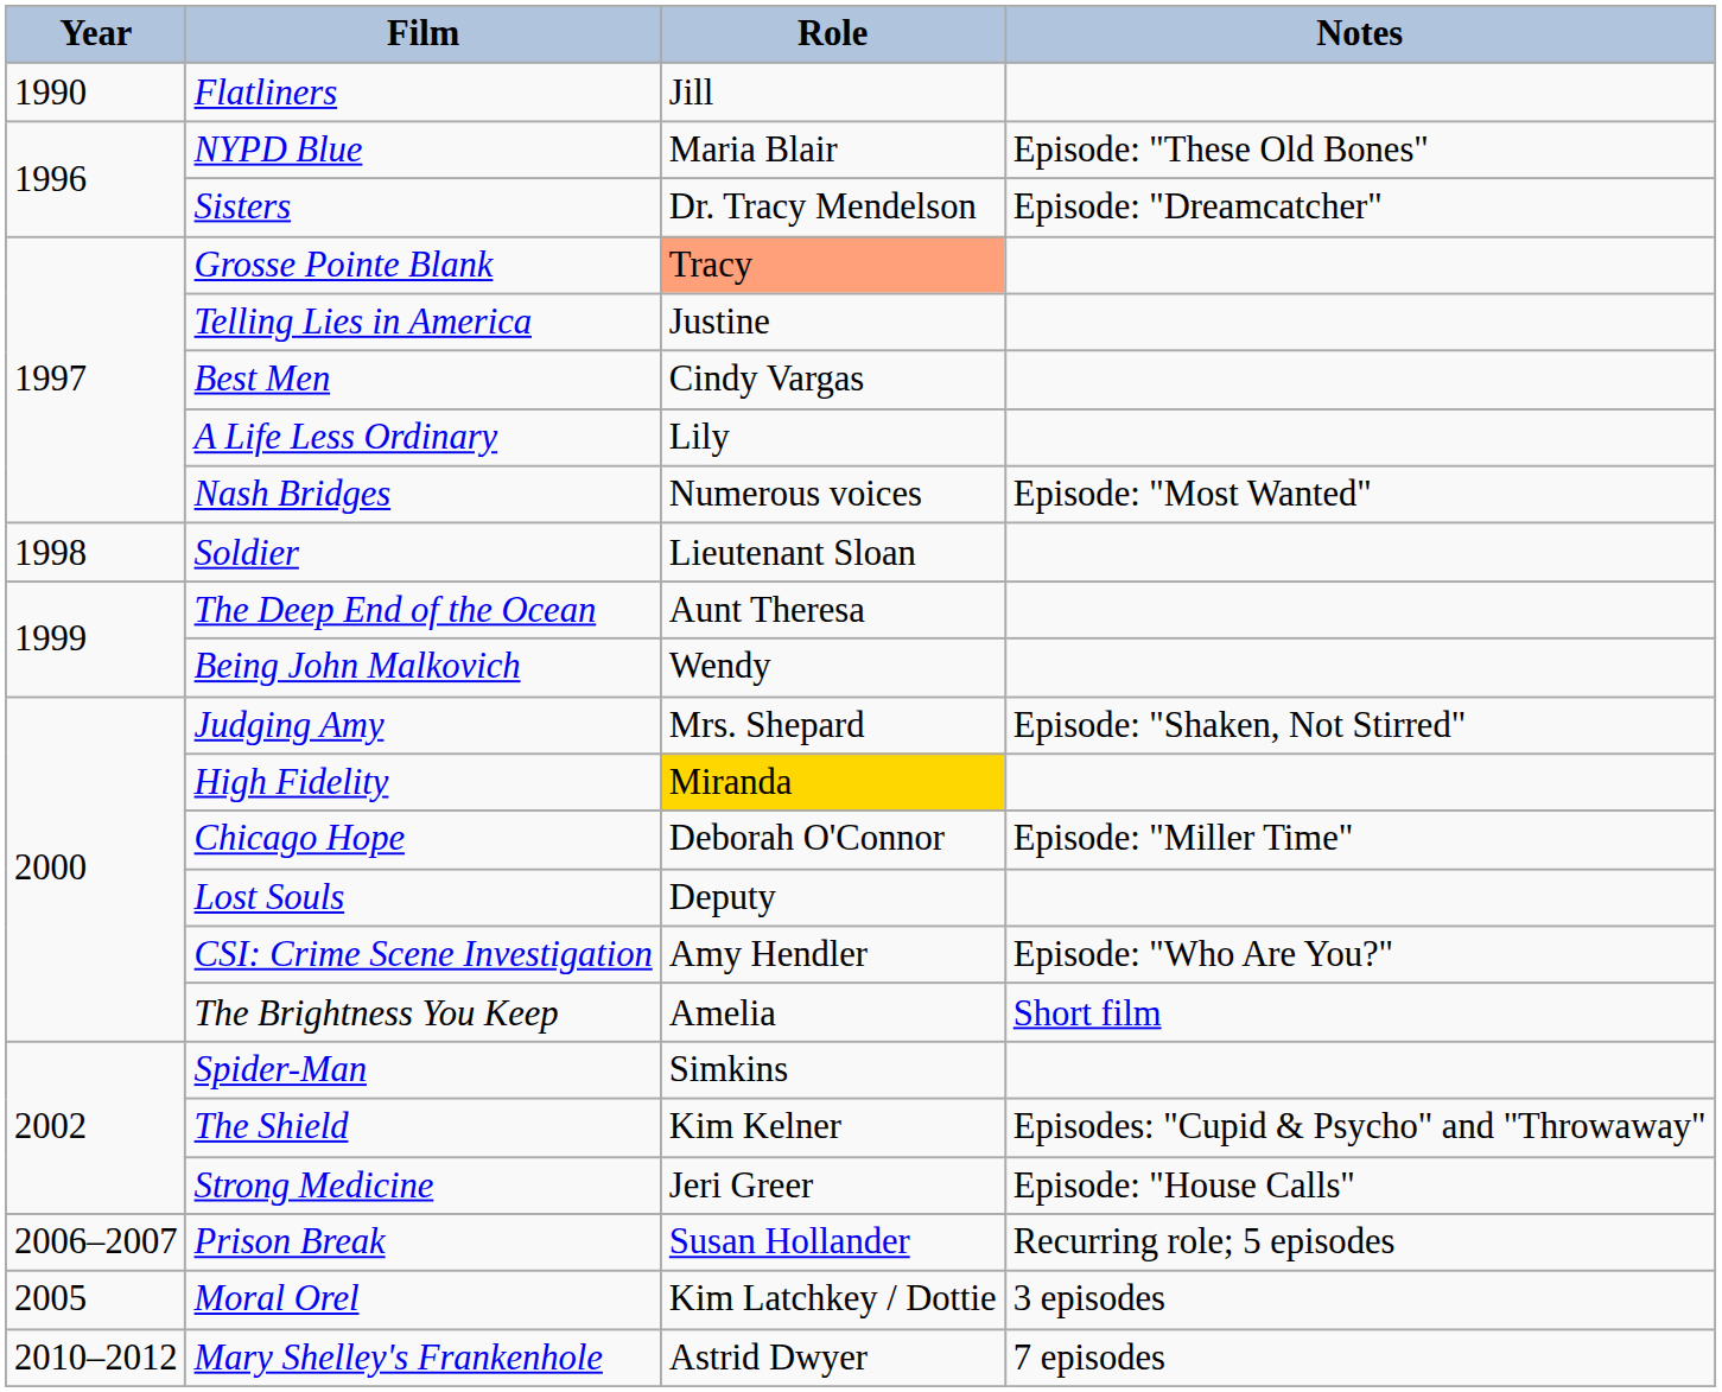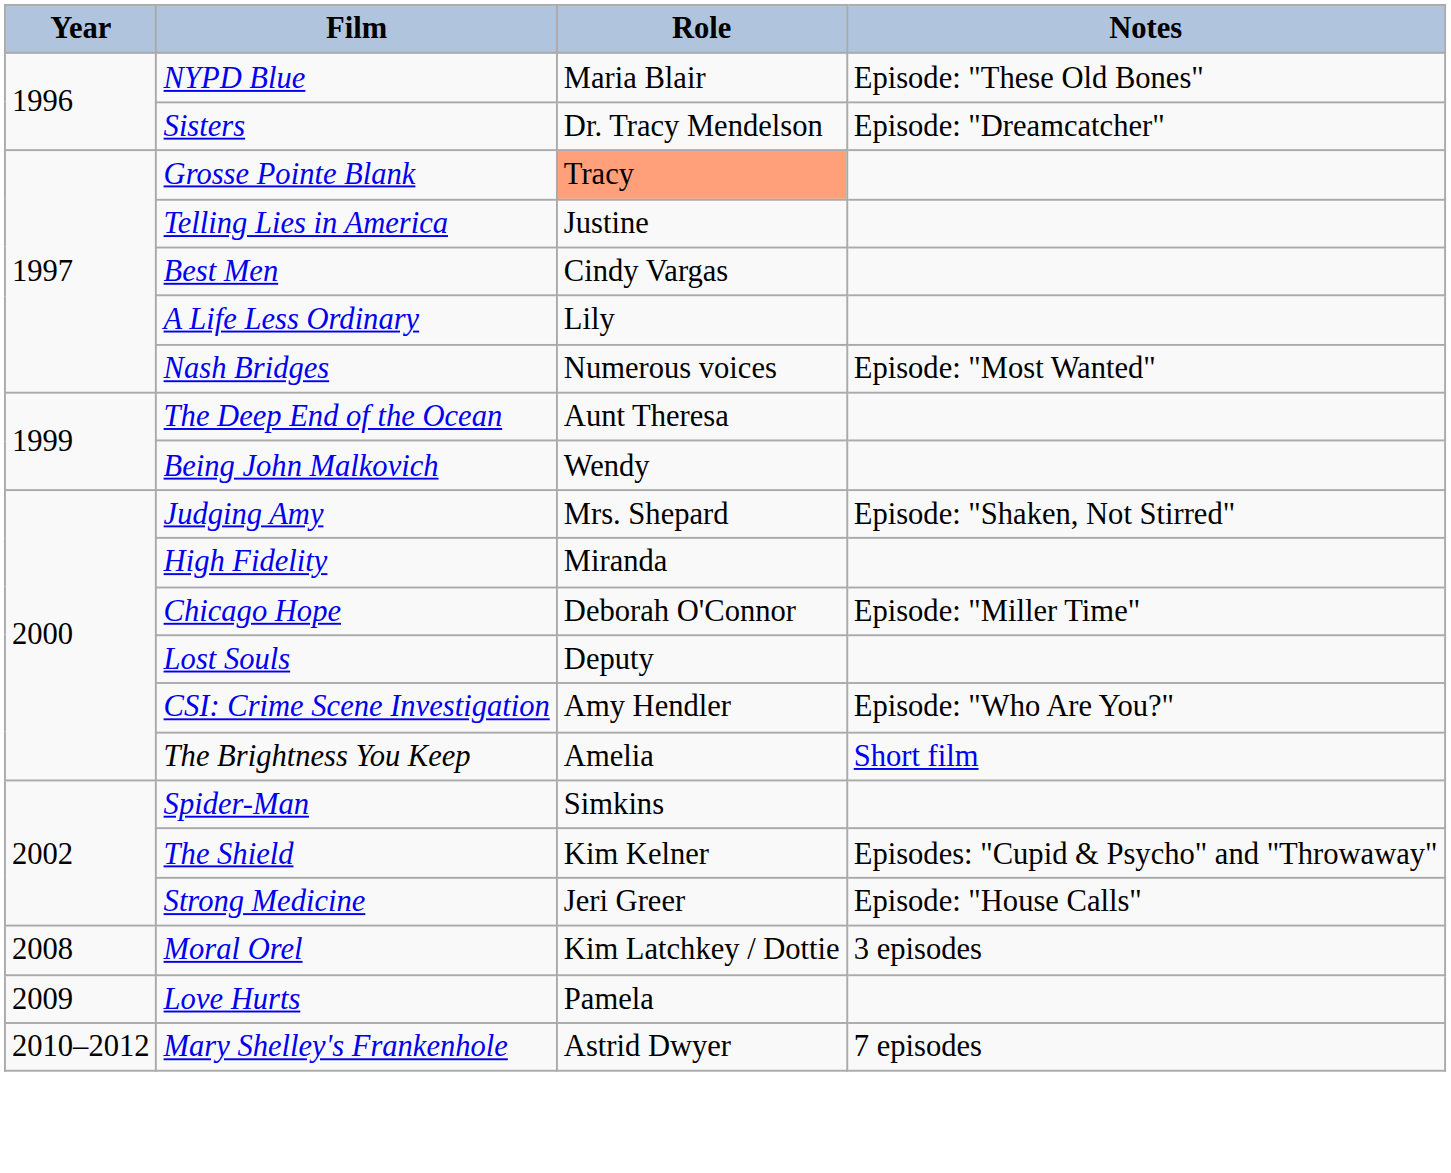 <table class="wikitable">
 <tr style="text-align: center;">
 <th style="background: #B0C4DE;">Year</th>
 <th style="background: #B0C4DE;">Film</th>
 <th style="background: #B0C4DE;">Role</th>
 <th style="background: #B0C4DE;">Notes</th>
-</tr>
-<tr>
-<td>1990</td>
-<td><em><a href='#'>Flatliners</a></em></td>
-<td>Jill</td>
-<td></td>
 </tr>
 <tr>
 <td rowspan="2">1996</td>
 <td><em><a href='#'>NYPD Blue</a></em></td>
 <td>Maria Blair</td>
 <td>Episode: "These Old Bones"</td>
 </tr>
 <tr>
 <td><em><a href='#'>Sisters</a></em></td>
 <td>Dr. Tracy Mendelson</td>
 <td>Episode: "Dreamcatcher"</td>
 </tr>
 <tr>
 <td rowspan="5">1997</td>
 <td><em><a href='#'>Grosse Pointe Blank</a></em></td>
 <td style="background: lightsalmon;">Tracy</td>
 <td></td>
 </tr>
 <tr>
 <td><em><a href='#'>Telling Lies in America</a></em></td>
 <td>Justine</td>
 <td></td>
 </tr>
 <tr>
 <td><em><a href='#'>Best Men</a></em></td>
 <td>Cindy Vargas</td>
 <td></td>
 </tr>
 <tr>
 <td><em><a href='#'>A Life Less Ordinary</a></em></td>
 <td>Lily</td>
 <td></td>
 </tr>
 <tr>
 <td><em><a href='#'>Nash Bridges</a></em></td>
 <td>Numerous voices</td>
 <td>Episode: "Most Wanted"</td>
 </tr>
 <tr>
-<td>1998</td>
-<td><em><a href='#'>Soldier</a></em></td>
-<td>Lieutenant Sloan</td>
-<td></td>
-</tr>
-<tr>
 <td rowspan="2">1999</td>
 <td><em><a href='#'>The Deep End of the Ocean</a></em></td>
 <td>Aunt Theresa</td>
 <td></td>
 </tr>
 <tr>
 <td><em><a href='#'>Being John Malkovich</a></em></td>
 <td>Wendy</td>
 <td></td>
 </tr>
 <tr>
 <td rowspan="6">2000</td>
 <td><em><a href='#'>Judging Amy</a></em></td>
 <td>Mrs. Shepard</td>
 <td>Episode: "Shaken, Not Stirred"</td>
 </tr>
 <tr>
 <td><em><a href='#'>High Fidelity</a></em></td>
-<td style="background: gold;">Miranda</td>
+<td>Miranda</td>
 <td></td>
 </tr>
 <tr>
 <td><em><a href='#'>Chicago Hope</a></em></td>
 <td>Deborah O'Connor</td>
 <td>Episode: "Miller Time"</td>
 </tr>
 <tr>
 <td><em><a href='#'>Lost Souls</a></em></td>
 <td>Deputy</td>
 <td></td>
 </tr>
 <tr>
 <td><em><a href='#'>CSI: Crime Scene Investigation</a></em></td>
 <td>Amy Hendler</td>
 <td>Episode: "Who Are You?"</td>
 </tr>
 <tr>
 <td><em>The Brightness You Keep</em></td>
 <td>Amelia</td>
 <td><a href='#'>Short film</a></td>
 </tr>
 <tr>
 <td rowspan="3">2002</td>
 <td><em><a href='#'>Spider-Man</a></em></td>
 <td>Simkins</td>
 <td></td>
 </tr>
 <tr>
 <td><em><a href='#'>The Shield</a></em></td>
 <td>Kim Kelner</td>
 <td>Episodes: "Cupid & Psycho" and "Throwaway"</td>
 </tr>
 <tr>
 <td><em><a href='#'>Strong Medicine</a></em></td>
 <td>Jeri Greer</td>
 <td>Episode: "House Calls"</td>
 </tr>
 <tr>
-<td>2006–2007</td>
-<td><em><a href='#'>Prison Break</a></em></td>
-<td><a href='#'>Susan Hollander</a></td>
-<td>Recurring role; 5 episodes</td>
-</tr>
-<tr>
-<td>2005</td>
+<td>2008</td>
 <td><em><a href='#'>Moral Orel</a></em></td>
 <td>Kim Latchkey / Dottie</td>
 <td>3 episodes</td>
+</tr>
+<tr>
+<td>2009</td>
+<td><em><a href='#'>Love Hurts</a></em></td>
+<td>Pamela</td>
+<td></td>
 </tr>
 <tr>
 <td>2010–2012</td>
 <td><em><a href='#'>Mary Shelley's Frankenhole</a></em></td>
 <td>Astrid Dwyer</td>
 <td>7 episodes</td>
 </tr>
 </table>
